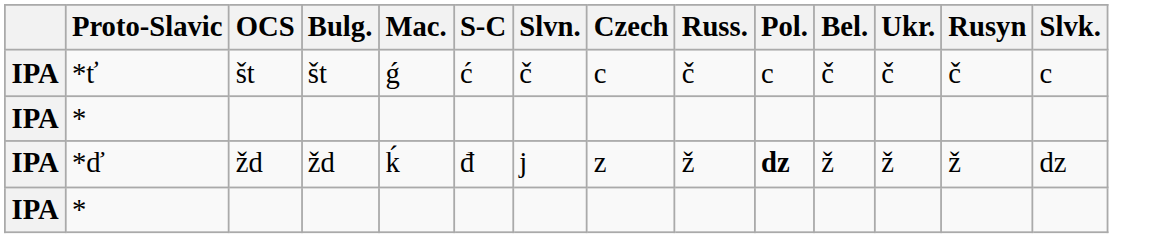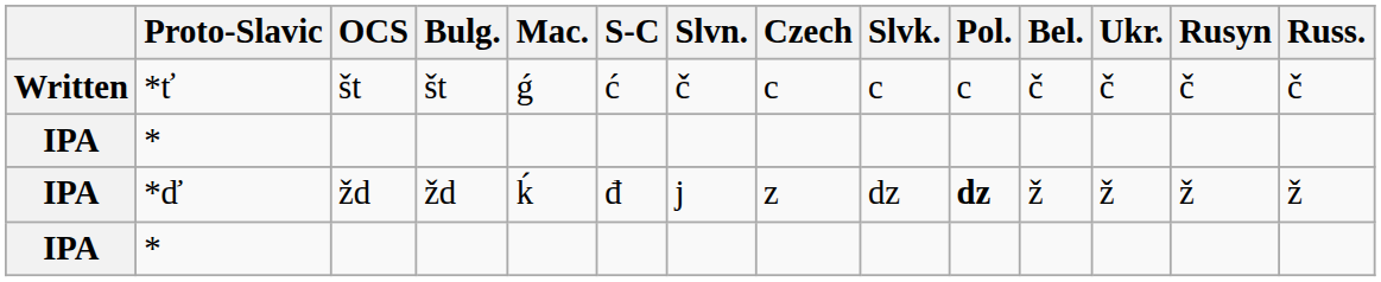 <table class="wikitable">
 <tr>
 <th></th>
 <th>Proto-Slavic</th>
 <th>OCS</th>
 <th>Bulg.</th>
 <th>Mac.</th>
 <th>S-C</th>
 <th>Slvn.</th>
 <th>Czech</th>
-<th>Russ.</th>
+<th>Slvk.</th>
 <th>Pol.</th>
 <th>Bel.</th>
 <th>Ukr.</th>
 <th>Rusyn</th>
-<th>Slvk.</th>
+<th>Russ.</th>
 </tr>
 <tr>
-<th>IPA</th>
+<th>Written</th>
 <td>*ť</td>
 <td>št</td>
 <td>št</td>
 <td>ǵ</td>
 <td>ć</td>
 <td>č</td>
 <td>c</td>
-<td>č</td>
+<td>c</td>
 <td>c</td>
 <td>č</td>
 <td>č</td>
 <td>č</td>
-<td>c</td>
+<td>č</td>
 </tr>
 <tr>
 <th>IPA</th>
 <td>*</td>
 <td></td>
 <td></td>
 <td></td>
 <td></td>
 <td></td>
 <td></td>
 <td></td>
 <td></td>
 <td></td>
 <td></td>
 <td></td>
 <td></td>
 </tr>
 <tr>
 <th>IPA</th>
 <td>*ď</td>
 <td>žd</td>
 <td>žd</td>
 <td>ḱ</td>
 <td>đ</td>
 <td>j</td>
 <td>z</td>
-<td>ž</td>
+<td>dz</td>
 <td><strong>dz</strong></td>
 <td>ž</td>
 <td>ž</td>
 <td>ž</td>
-<td>dz</td>
+<td>ž</td>
 </tr>
 <tr>
 <th>IPA</th>
 <td>*</td>
 <td></td>
 <td></td>
 <td></td>
 <td></td>
 <td></td>
 <td></td>
 <td></td>
 <td></td>
 <td></td>
 <td></td>
 <td></td>
 <td></td>
 </tr>
 </table>
